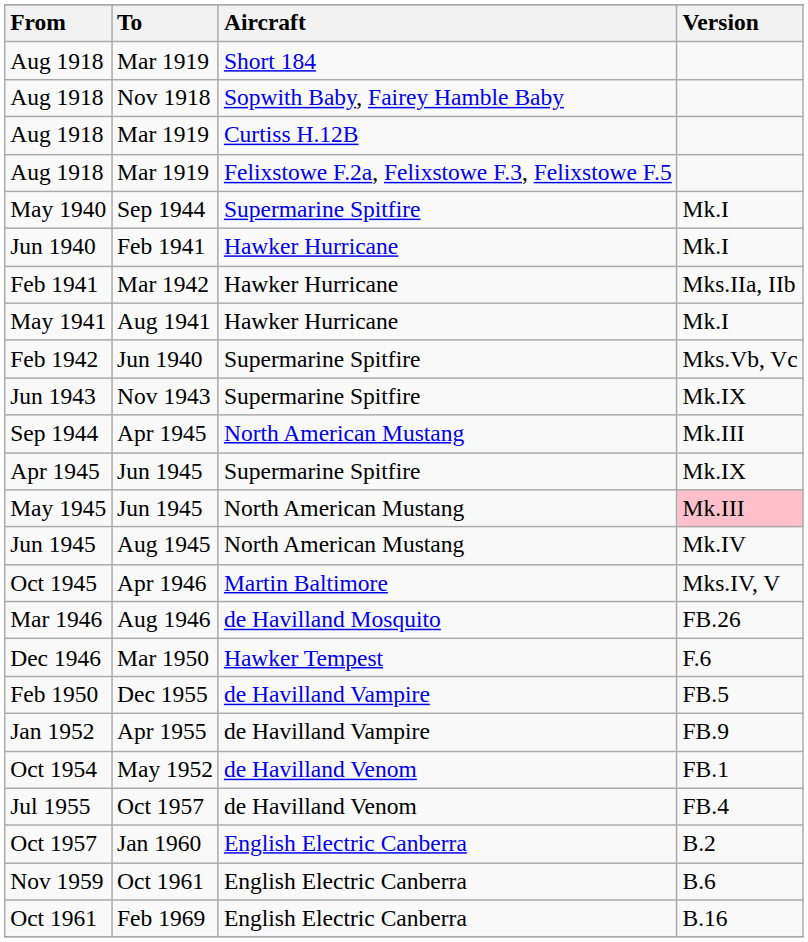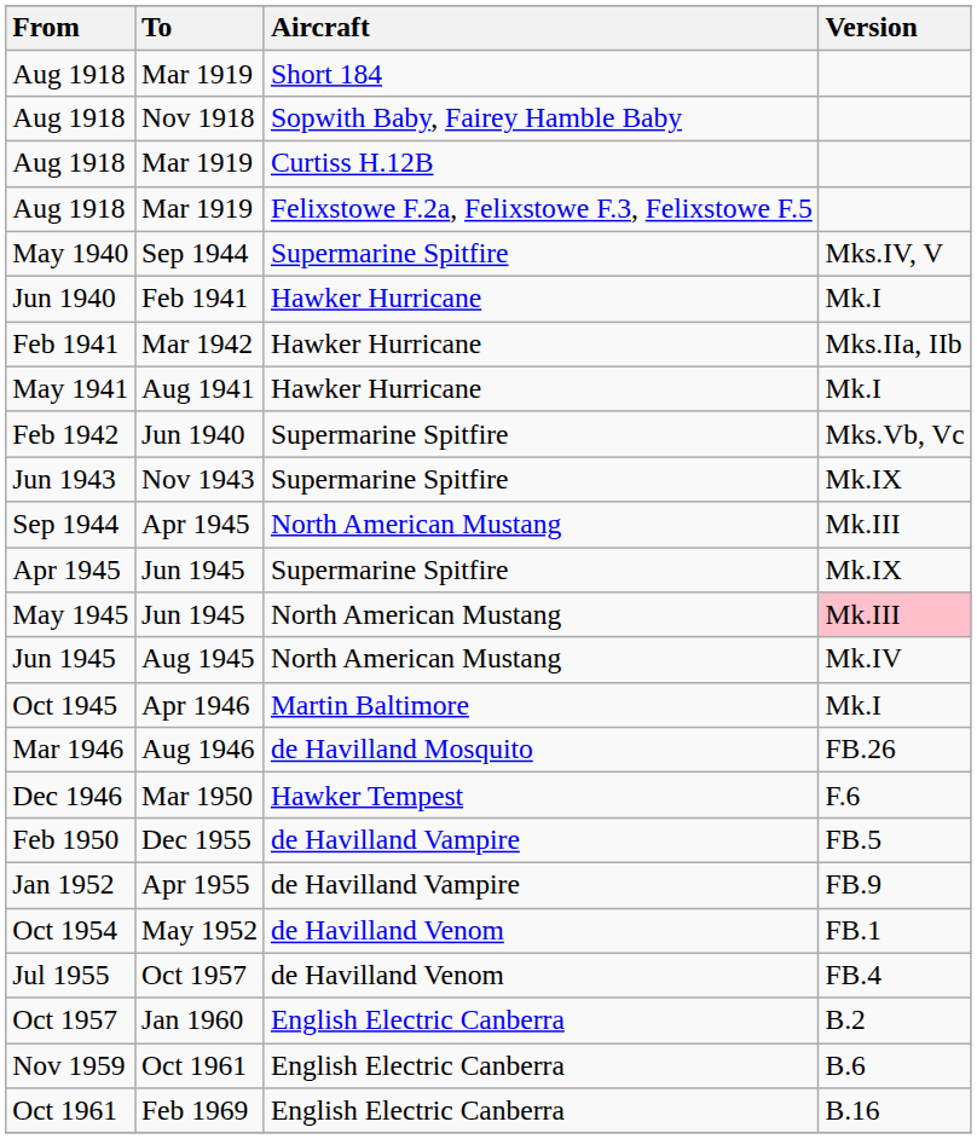 <table class="wikitable">
 <tr>
 </tr>
 <tr>
 <th style="text-align: left; ">From</th>
 <th style="text-align: left; ">To</th>
 <th style="text-align: left; ">Aircraft</th>
 <th style="text-align: left; ">Version</th>
 </tr>
 <tr>
 <td>Aug 1918</td>
 <td>Mar 1919</td>
 <td><a href='#'>Short 184</a></td>
 <td></td>
 </tr>
 <tr>
 <td>Aug 1918</td>
 <td>Nov 1918</td>
 <td><a href='#'>Sopwith Baby</a>, <a href='#'>Fairey Hamble Baby</a></td>
 <td></td>
 </tr>
 <tr>
 <td>Aug 1918</td>
 <td>Mar 1919</td>
 <td><a href='#'>Curtiss H.12B</a></td>
 <td></td>
 </tr>
 <tr>
 <td>Aug 1918</td>
 <td>Mar 1919</td>
 <td><a href='#'>Felixstowe F.2a</a>, <a href='#'>Felixstowe F.3</a>, <a href='#'>Felixstowe F.5</a></td>
 <td></td>
 </tr>
 <tr>
 <td>May 1940</td>
 <td>Sep 1944</td>
 <td><a href='#'>Supermarine Spitfire</a></td>
-<td>Mk.I</td>
+<td>Mks.IV, V</td>
 </tr>
 <tr>
 <td>Jun 1940</td>
 <td>Feb 1941</td>
 <td><a href='#'>Hawker Hurricane</a></td>
 <td>Mk.I</td>
 </tr>
 <tr>
 <td>Feb 1941</td>
 <td>Mar 1942</td>
 <td>Hawker Hurricane</td>
 <td>Mks.IIa, IIb</td>
 </tr>
 <tr>
 <td>May 1941</td>
 <td>Aug 1941</td>
 <td>Hawker Hurricane</td>
 <td>Mk.I</td>
 </tr>
 <tr>
 <td>Feb 1942</td>
 <td>Jun 1940</td>
 <td>Supermarine Spitfire</td>
 <td>Mks.Vb, Vc</td>
 </tr>
 <tr>
 <td>Jun 1943</td>
 <td>Nov 1943</td>
 <td>Supermarine Spitfire</td>
 <td>Mk.IX</td>
 </tr>
 <tr>
 <td>Sep 1944</td>
 <td>Apr 1945</td>
 <td><a href='#'>North American Mustang</a></td>
 <td>Mk.III</td>
 </tr>
 <tr>
 <td>Apr 1945</td>
 <td>Jun 1945</td>
 <td>Supermarine Spitfire</td>
 <td>Mk.IX</td>
 </tr>
 <tr>
 <td>May 1945</td>
 <td>Jun 1945</td>
 <td>North American Mustang</td>
 <td style="background: pink;">Mk.III</td>
 </tr>
 <tr>
 <td>Jun 1945</td>
 <td>Aug 1945</td>
 <td>North American Mustang</td>
 <td>Mk.IV</td>
 </tr>
 <tr>
 <td>Oct 1945</td>
 <td>Apr 1946</td>
 <td><a href='#'>Martin Baltimore</a></td>
-<td>Mks.IV, V</td>
+<td>Mk.I</td>
 </tr>
 <tr>
 <td>Mar 1946</td>
 <td>Aug 1946</td>
 <td><a href='#'>de Havilland Mosquito</a></td>
 <td>FB.26</td>
 </tr>
 <tr>
 <td>Dec 1946</td>
 <td>Mar 1950</td>
 <td><a href='#'>Hawker Tempest</a></td>
 <td>F.6</td>
 </tr>
 <tr>
 <td>Feb 1950</td>
 <td>Dec 1955</td>
 <td><a href='#'>de Havilland Vampire</a></td>
 <td>FB.5</td>
 </tr>
 <tr>
 <td>Jan 1952</td>
 <td>Apr 1955</td>
 <td>de Havilland Vampire</td>
 <td>FB.9</td>
 </tr>
 <tr>
 <td>Oct 1954</td>
 <td>May 1952</td>
 <td><a href='#'>de Havilland Venom</a></td>
 <td>FB.1</td>
 </tr>
 <tr>
 <td>Jul 1955</td>
 <td>Oct 1957</td>
 <td>de Havilland Venom</td>
 <td>FB.4</td>
 </tr>
 <tr>
 <td>Oct 1957</td>
 <td>Jan 1960</td>
 <td><a href='#'>English Electric Canberra</a></td>
 <td>B.2</td>
 </tr>
 <tr>
 <td>Nov 1959</td>
 <td>Oct 1961</td>
 <td>English Electric Canberra</td>
 <td>B.6</td>
 </tr>
 <tr>
 <td>Oct 1961</td>
 <td>Feb 1969</td>
 <td>English Electric Canberra</td>
 <td>B.16</td>
 </tr>
 <tr>
 </tr>
 </table>
